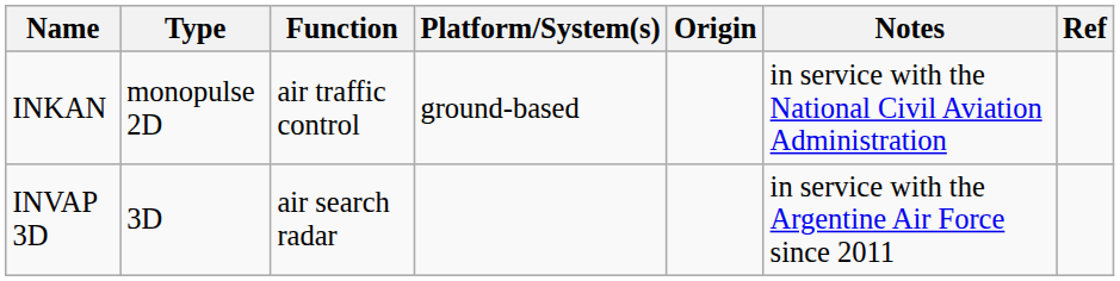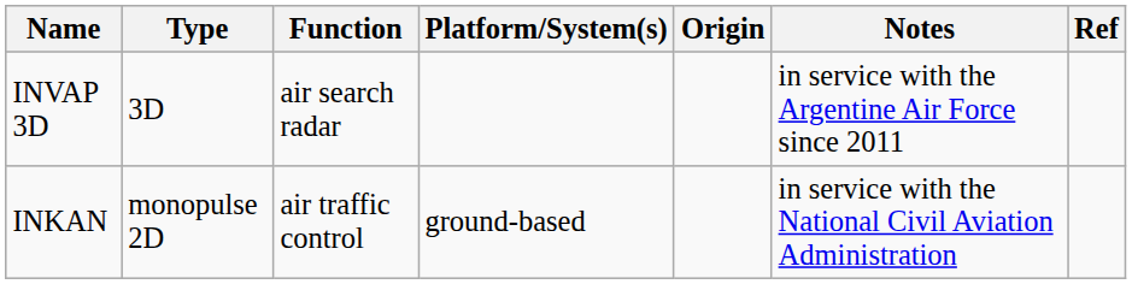 <table class="wikitable sortable">
 <tr>
 <th>Name</th>
 <th>Type</th>
 <th>Function</th>
 <th>Platform/System(s)</th>
 <th>Origin</th>
 <th>Notes</th>
 <th>Ref</th>
 </tr>
 <tr>
+<td>INVAP 3D</td>
+<td>3D</td>
+<td>air search radar</td>
+<td></td>
+<td></td>
+<td>in service with the <a href='#'>Argentine Air Force</a> since 2011</td>
+<td></td>
+</tr>
+<tr>
 <td>INKAN</td>
 <td>monopulse 2D</td>
 <td>air traffic control</td>
 <td>ground-based</td>
 <td></td>
 <td>in service with the <a href='#'>National Civil Aviation Administration</a></td>
 <td></td>
 </tr>
-<tr>
-<td>INVAP 3D</td>
-<td>3D</td>
-<td>air search radar</td>
-<td></td>
-<td></td>
-<td>in service with the <a href='#'>Argentine Air Force</a> since 2011</td>
-<td></td>
-</tr>
 </table>
